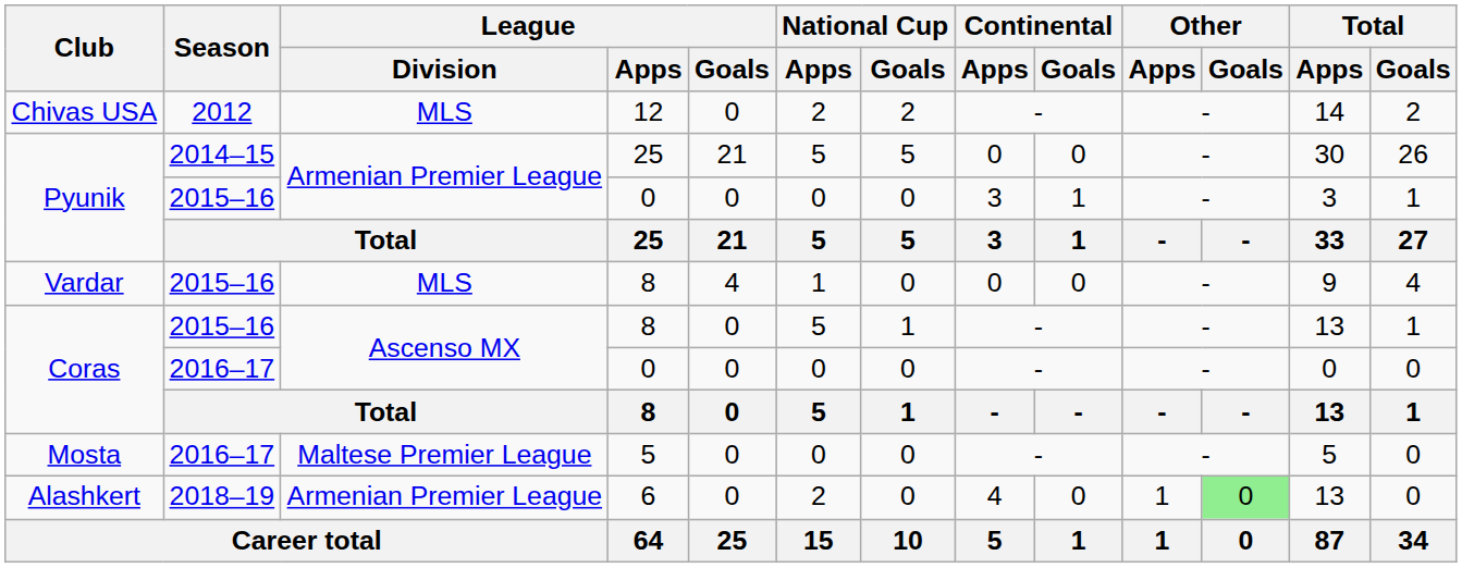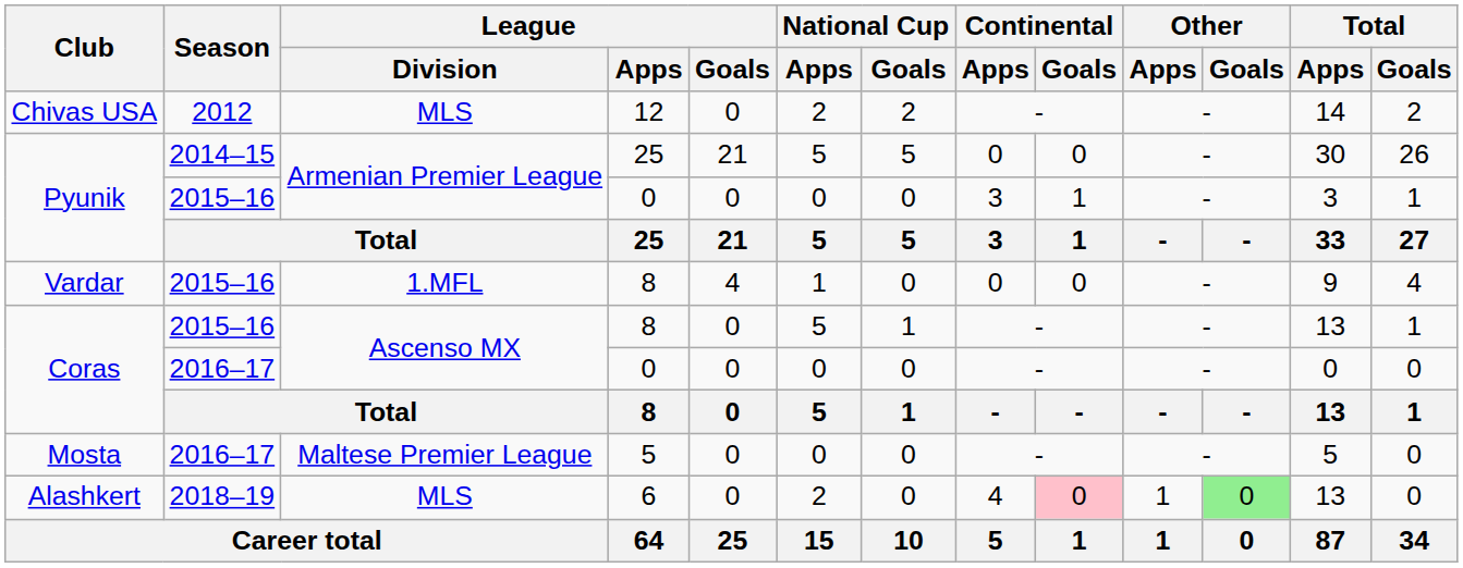 <table class="wikitable" style="text-align: center;">
 <tr>
 <th rowspan="2">Club</th>
 <th rowspan="2">Season</th>
 <th colspan="3">League</th>
 <th colspan="2">National Cup</th>
 <th colspan="2">Continental</th>
 <th colspan="2">Other</th>
 <th colspan="2">Total</th>
 </tr>
 <tr>
 <th>Division</th>
 <th>Apps</th>
 <th>Goals</th>
 <th>Apps</th>
 <th>Goals</th>
 <th>Apps</th>
 <th>Goals</th>
 <th>Apps</th>
 <th>Goals</th>
 <th>Apps</th>
 <th>Goals</th>
 </tr>
 <tr>
 <td valign="center"><a href='#'>Chivas USA</a></td>
 <td><a href='#'>2012</a></td>
 <td><a href='#'>MLS</a></td>
 <td>12</td>
 <td>0</td>
 <td>2</td>
 <td>2</td>
 <td colspan="2">-</td>
 <td colspan="2">-</td>
 <td>14</td>
 <td>2</td>
 </tr>
 <tr>
 <td rowspan="3" valign="center"><a href='#'>Pyunik</a></td>
 <td><a href='#'>2014–15</a></td>
 <td rowspan="2" valign="center"><a href='#'>Armenian Premier League</a></td>
 <td>25</td>
 <td>21</td>
 <td>5</td>
 <td>5</td>
 <td>0</td>
 <td>0</td>
 <td colspan="2">-</td>
 <td>30</td>
 <td>26</td>
 </tr>
 <tr>
 <td><a href='#'>2015–16</a></td>
 <td>0</td>
 <td>0</td>
 <td>0</td>
 <td>0</td>
 <td>3</td>
 <td>1</td>
 <td colspan="2">-</td>
 <td>3</td>
 <td>1</td>
 </tr>
 <tr>
 <th colspan="2">Total</th>
 <th>25</th>
 <th>21</th>
 <th>5</th>
 <th>5</th>
 <th>3</th>
 <th>1</th>
 <th>-</th>
 <th>-</th>
 <th>33</th>
 <th>27</th>
 </tr>
 <tr>
 <td valign="center"><a href='#'>Vardar</a></td>
 <td><a href='#'>2015–16</a></td>
-<td><a href='#'>MLS</a></td>
+<td><a href='#'>1.MFL</a></td>
 <td>8</td>
 <td>4</td>
 <td>1</td>
 <td>0</td>
 <td>0</td>
 <td>0</td>
 <td colspan="2">-</td>
 <td>9</td>
 <td>4</td>
 </tr>
 <tr>
 <td rowspan="3" valign="center"><a href='#'>Coras</a></td>
 <td><a href='#'>2015–16</a></td>
 <td rowspan="2" valign="center"><a href='#'>Ascenso MX</a></td>
 <td>8</td>
 <td>0</td>
 <td>5</td>
 <td>1</td>
 <td colspan="2">-</td>
 <td colspan="2">-</td>
 <td>13</td>
 <td>1</td>
 </tr>
 <tr>
 <td><a href='#'>2016–17</a></td>
 <td>0</td>
 <td>0</td>
 <td>0</td>
 <td>0</td>
 <td colspan="2">-</td>
 <td colspan="2">-</td>
 <td>0</td>
 <td>0</td>
 </tr>
 <tr>
 <th colspan="2">Total</th>
 <th>8</th>
 <th>0</th>
 <th>5</th>
 <th>1</th>
 <th>-</th>
 <th>-</th>
 <th>-</th>
 <th>-</th>
 <th>13</th>
 <th>1</th>
 </tr>
 <tr>
 <td valign="center"><a href='#'>Mosta</a></td>
 <td><a href='#'>2016–17</a></td>
 <td><a href='#'>Maltese Premier League</a></td>
 <td>5</td>
 <td>0</td>
 <td>0</td>
 <td>0</td>
 <td colspan="2">-</td>
 <td colspan="2">-</td>
 <td>5</td>
 <td>0</td>
 </tr>
 <tr>
 <td valign="center"><a href='#'>Alashkert</a></td>
 <td><a href='#'>2018–19</a></td>
-<td><a href='#'>Armenian Premier League</a></td>
+<td><a href='#'>MLS</a></td>
 <td>6</td>
 <td>0</td>
 <td>2</td>
 <td>0</td>
 <td>4</td>
-<td>0</td>
+<td style="background: pink;">0</td>
 <td>1</td>
 <td style="background: lightgreen;">0</td>
 <td>13</td>
 <td>0</td>
 </tr>
 <tr>
 <th colspan="3">Career total</th>
 <th>64</th>
 <th>25</th>
 <th>15</th>
 <th>10</th>
 <th>5</th>
 <th>1</th>
 <th>1</th>
 <th>0</th>
 <th>87</th>
 <th>34</th>
 </tr>
 </table>
